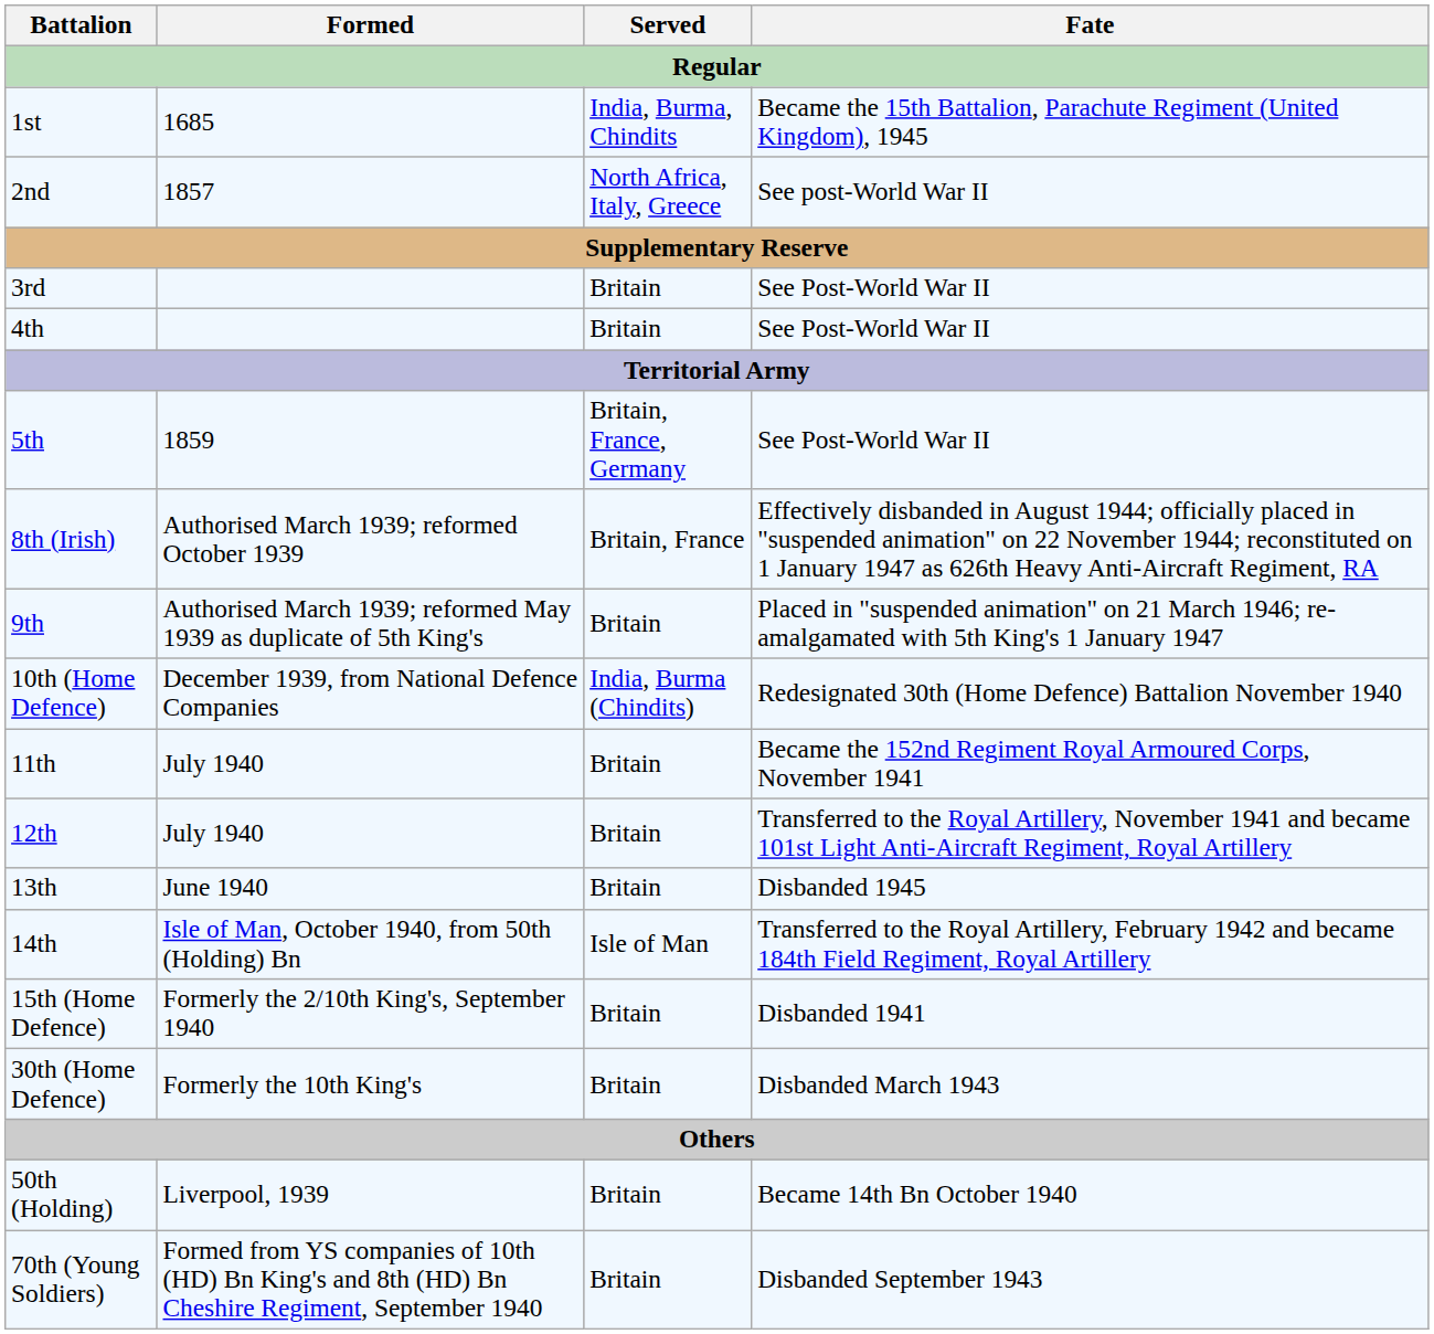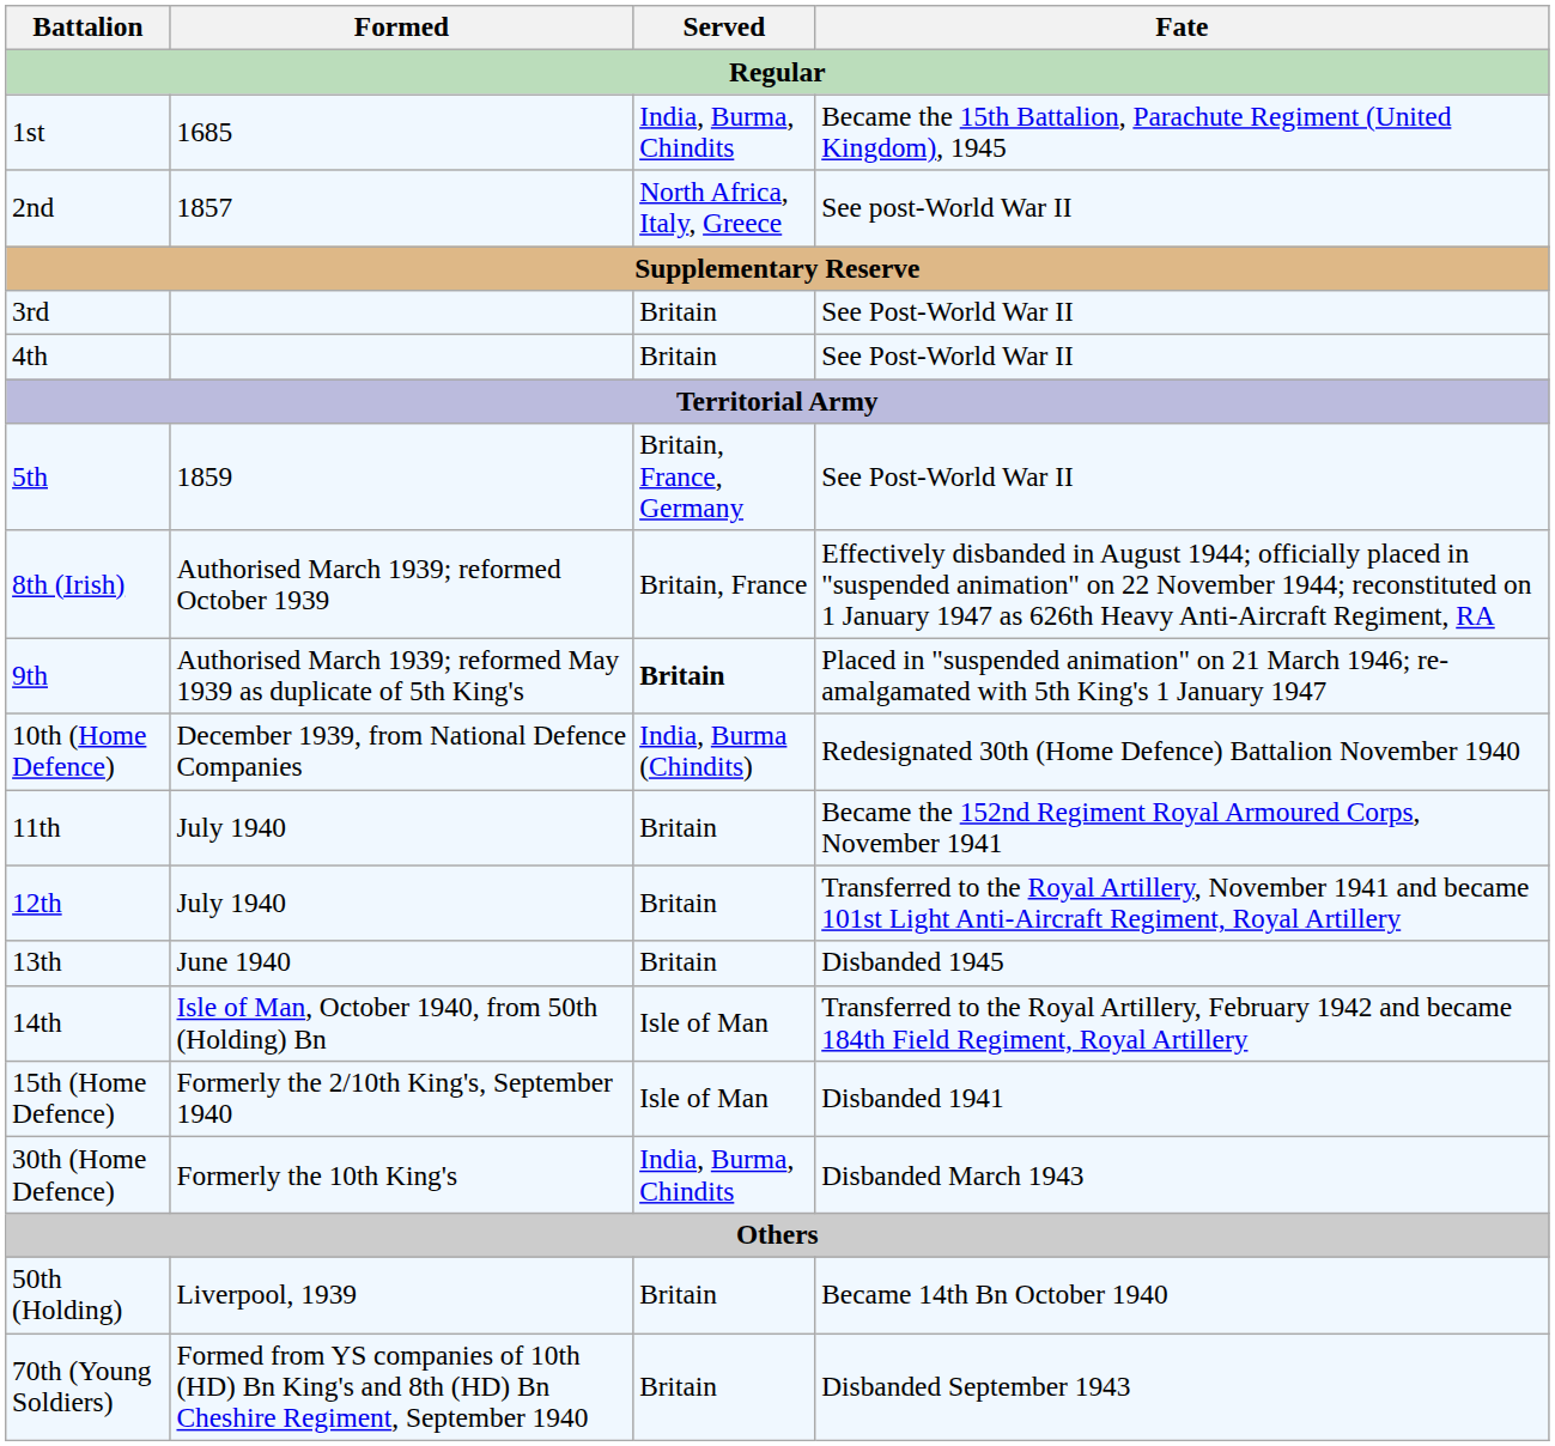 <table class="wikitable" style="width:100%;">
 <tr>
 <th>Battalion</th>
 <th>Formed</th>
 <th>Served</th>
 <th>Fate</th>
 </tr>
 <tr>
 <th colspan="5" style="background:#bdb;">Regular</th>
 </tr>
 <tr style="background:#f0f8ff;">
 <td>1st</td>
 <td>1685</td>
 <td><a href='#'>India</a>, <a href='#'>Burma</a>, <a href='#'>Chindits</a></td>
 <td>Became the <a href='#'>15th Battalion</a>, <a href='#'>Parachute Regiment (United Kingdom)</a>, 1945</td>
 </tr>
 <tr style="background:#f0f8ff;">
 <td>2nd</td>
 <td>1857</td>
 <td><a href='#'>North Africa</a>, <a href='#'>Italy</a>, <a href='#'>Greece</a></td>
 <td>See post-World War II</td>
 </tr>
 <tr>
 <th colspan="5" style="background:#deb887;">Supplementary Reserve</th>
 </tr>
 <tr style="background:#f0f8ff;">
 <td>3rd</td>
 <td></td>
 <td>Britain</td>
 <td>See Post-World War II</td>
 </tr>
 <tr style="background:#f0f8ff;">
 <td>4th</td>
 <td></td>
 <td>Britain</td>
 <td>See Post-World War II</td>
 </tr>
 <tr>
 <th colspan="5" style="background:#bbd;">Territorial Army</th>
 </tr>
 <tr style="background:#f0f8ff;">
 <td><a href='#'>5th</a></td>
 <td>1859</td>
 <td>Britain, <a href='#'>France</a>, <a href='#'>Germany</a></td>
 <td>See Post-World War II</td>
 </tr>
 <tr style="background:#f0f8ff;">
 <td><a href='#'>8th (Irish)</a></td>
 <td>Authorised March 1939; reformed October 1939</td>
 <td>Britain, France</td>
 <td>Effectively disbanded in August 1944; officially placed in "suspended animation" on 22 November 1944; reconstituted on 1 January 1947 as 626th Heavy Anti-Aircraft Regiment, <a href='#'>RA</a></td>
 </tr>
 <tr style="background:#f0f8ff;">
 <td><a href='#'>9th</a></td>
 <td>Authorised March 1939; reformed May 1939 as duplicate of 5th King's</td>
-<td>Britain</td>
+<td><strong>Britain</strong></td>
 <td>Placed in "suspended animation" on 21 March 1946; re-amalgamated with 5th King's 1 January 1947</td>
 </tr>
 <tr style="background:#f0f8ff;">
 <td>10th (<a href='#'>Home Defence</a>)</td>
 <td>December 1939, from National Defence Companies</td>
 <td><a href='#'>India</a>, <a href='#'>Burma</a> (<a href='#'>Chindits</a>)</td>
 <td>Redesignated 30th (Home Defence) Battalion November 1940</td>
 </tr>
 <tr style="background:#f0f8ff;">
 <td>11th</td>
 <td>July 1940</td>
 <td>Britain</td>
 <td>Became the <a href='#'>152nd Regiment Royal Armoured Corps</a>, November 1941</td>
 </tr>
 <tr style="background:#f0f8ff;">
 <td><a href='#'>12th</a></td>
 <td>July 1940</td>
 <td>Britain</td>
 <td>Transferred to the <a href='#'>Royal Artillery</a>, November 1941 and became <a href='#'>101st Light Anti-Aircraft Regiment, Royal Artillery</a></td>
 </tr>
 <tr style="background:#f0f8ff;">
 <td>13th</td>
 <td>June 1940</td>
 <td>Britain</td>
 <td>Disbanded 1945</td>
 </tr>
 <tr style="background:#f0f8ff;">
 <td>14th</td>
 <td><a href='#'>Isle of Man</a>, October 1940, from 50th (Holding) Bn</td>
 <td>Isle of Man</td>
 <td>Transferred to the Royal Artillery, February 1942 and became <a href='#'>184th Field Regiment, Royal Artillery</a></td>
 </tr>
 <tr style="background:#f0f8ff;">
 <td>15th (Home Defence)</td>
 <td>Formerly the 2/10th King's, September 1940</td>
-<td>Britain</td>
+<td>Isle of Man</td>
 <td>Disbanded 1941</td>
 </tr>
 <tr style="background:#f0f8ff;">
 <td>30th (Home Defence)</td>
 <td>Formerly the 10th King's</td>
-<td>Britain</td>
+<td><a href='#'>India</a>, <a href='#'>Burma</a>, <a href='#'>Chindits</a></td>
 <td>Disbanded March 1943</td>
 </tr>
 <tr>
 <th colspan="5" style="background:#ccc;">Others</th>
 </tr>
 <tr style="background:#f0f8ff;">
 <td>50th (Holding)</td>
 <td>Liverpool, 1939</td>
 <td>Britain</td>
 <td>Became 14th Bn October 1940</td>
 </tr>
 <tr style="background:#f0f8ff;">
 <td>70th (Young Soldiers)</td>
 <td>Formed from YS companies of 10th (HD) Bn King's and 8th (HD) Bn <a href='#'>Cheshire Regiment</a>, September 1940</td>
 <td>Britain</td>
 <td>Disbanded September 1943</td>
 </tr>
 </table>
